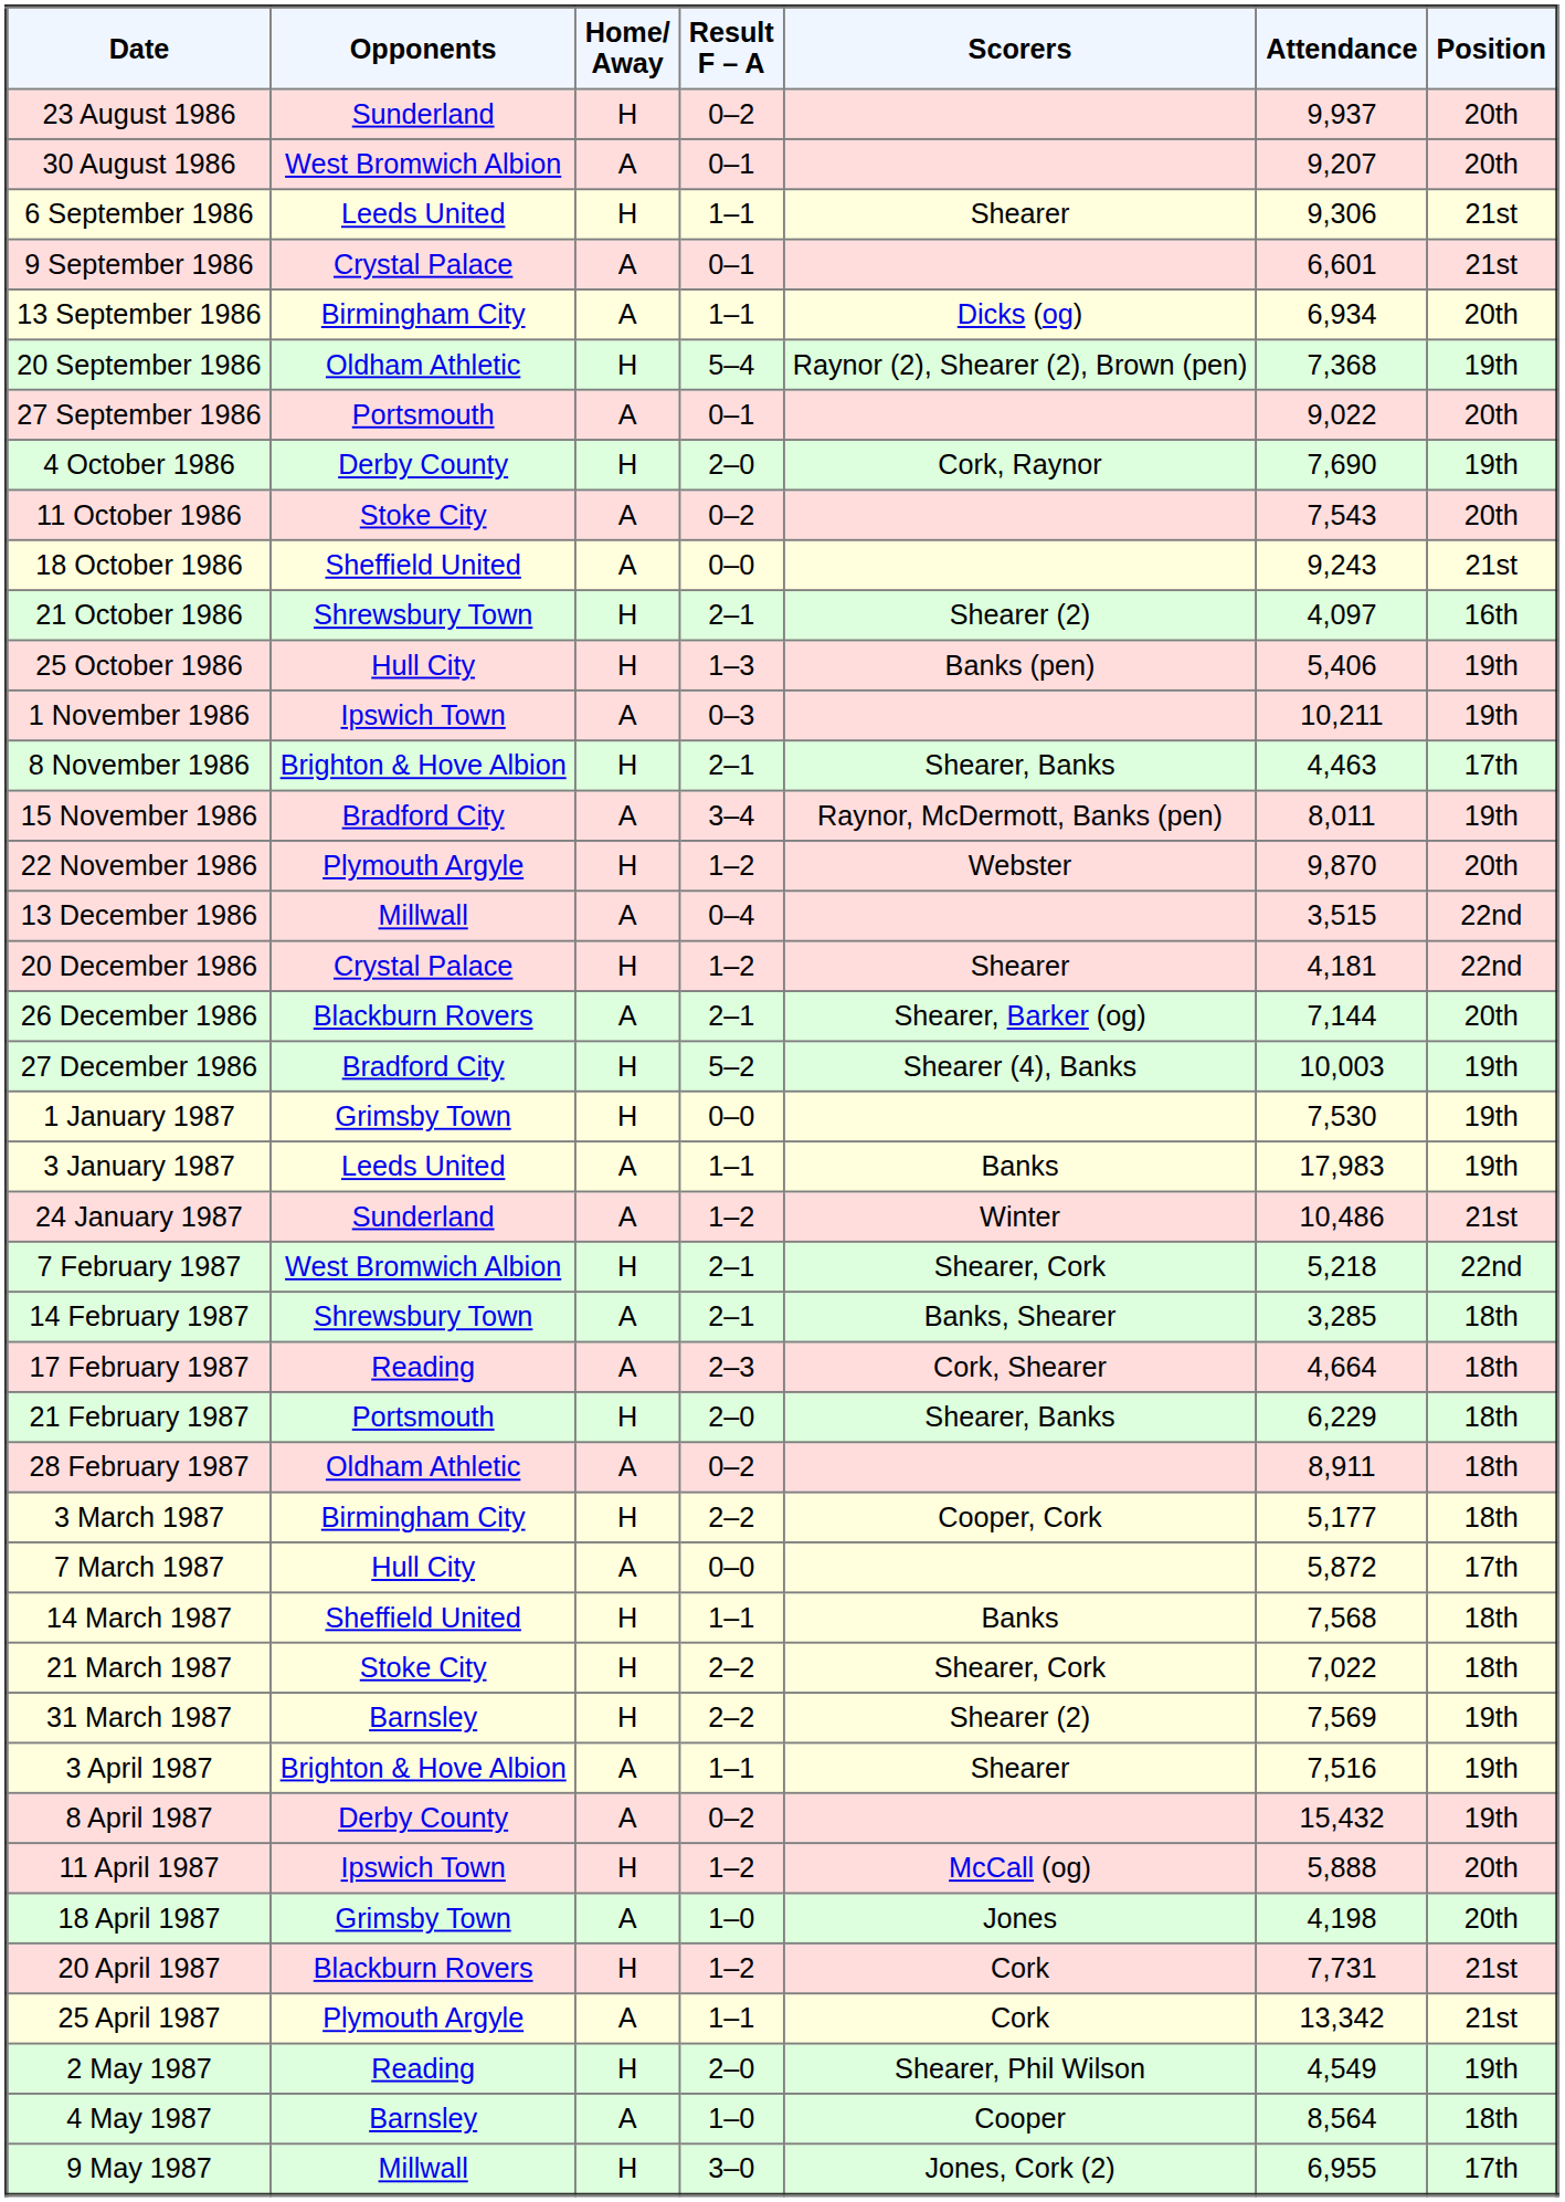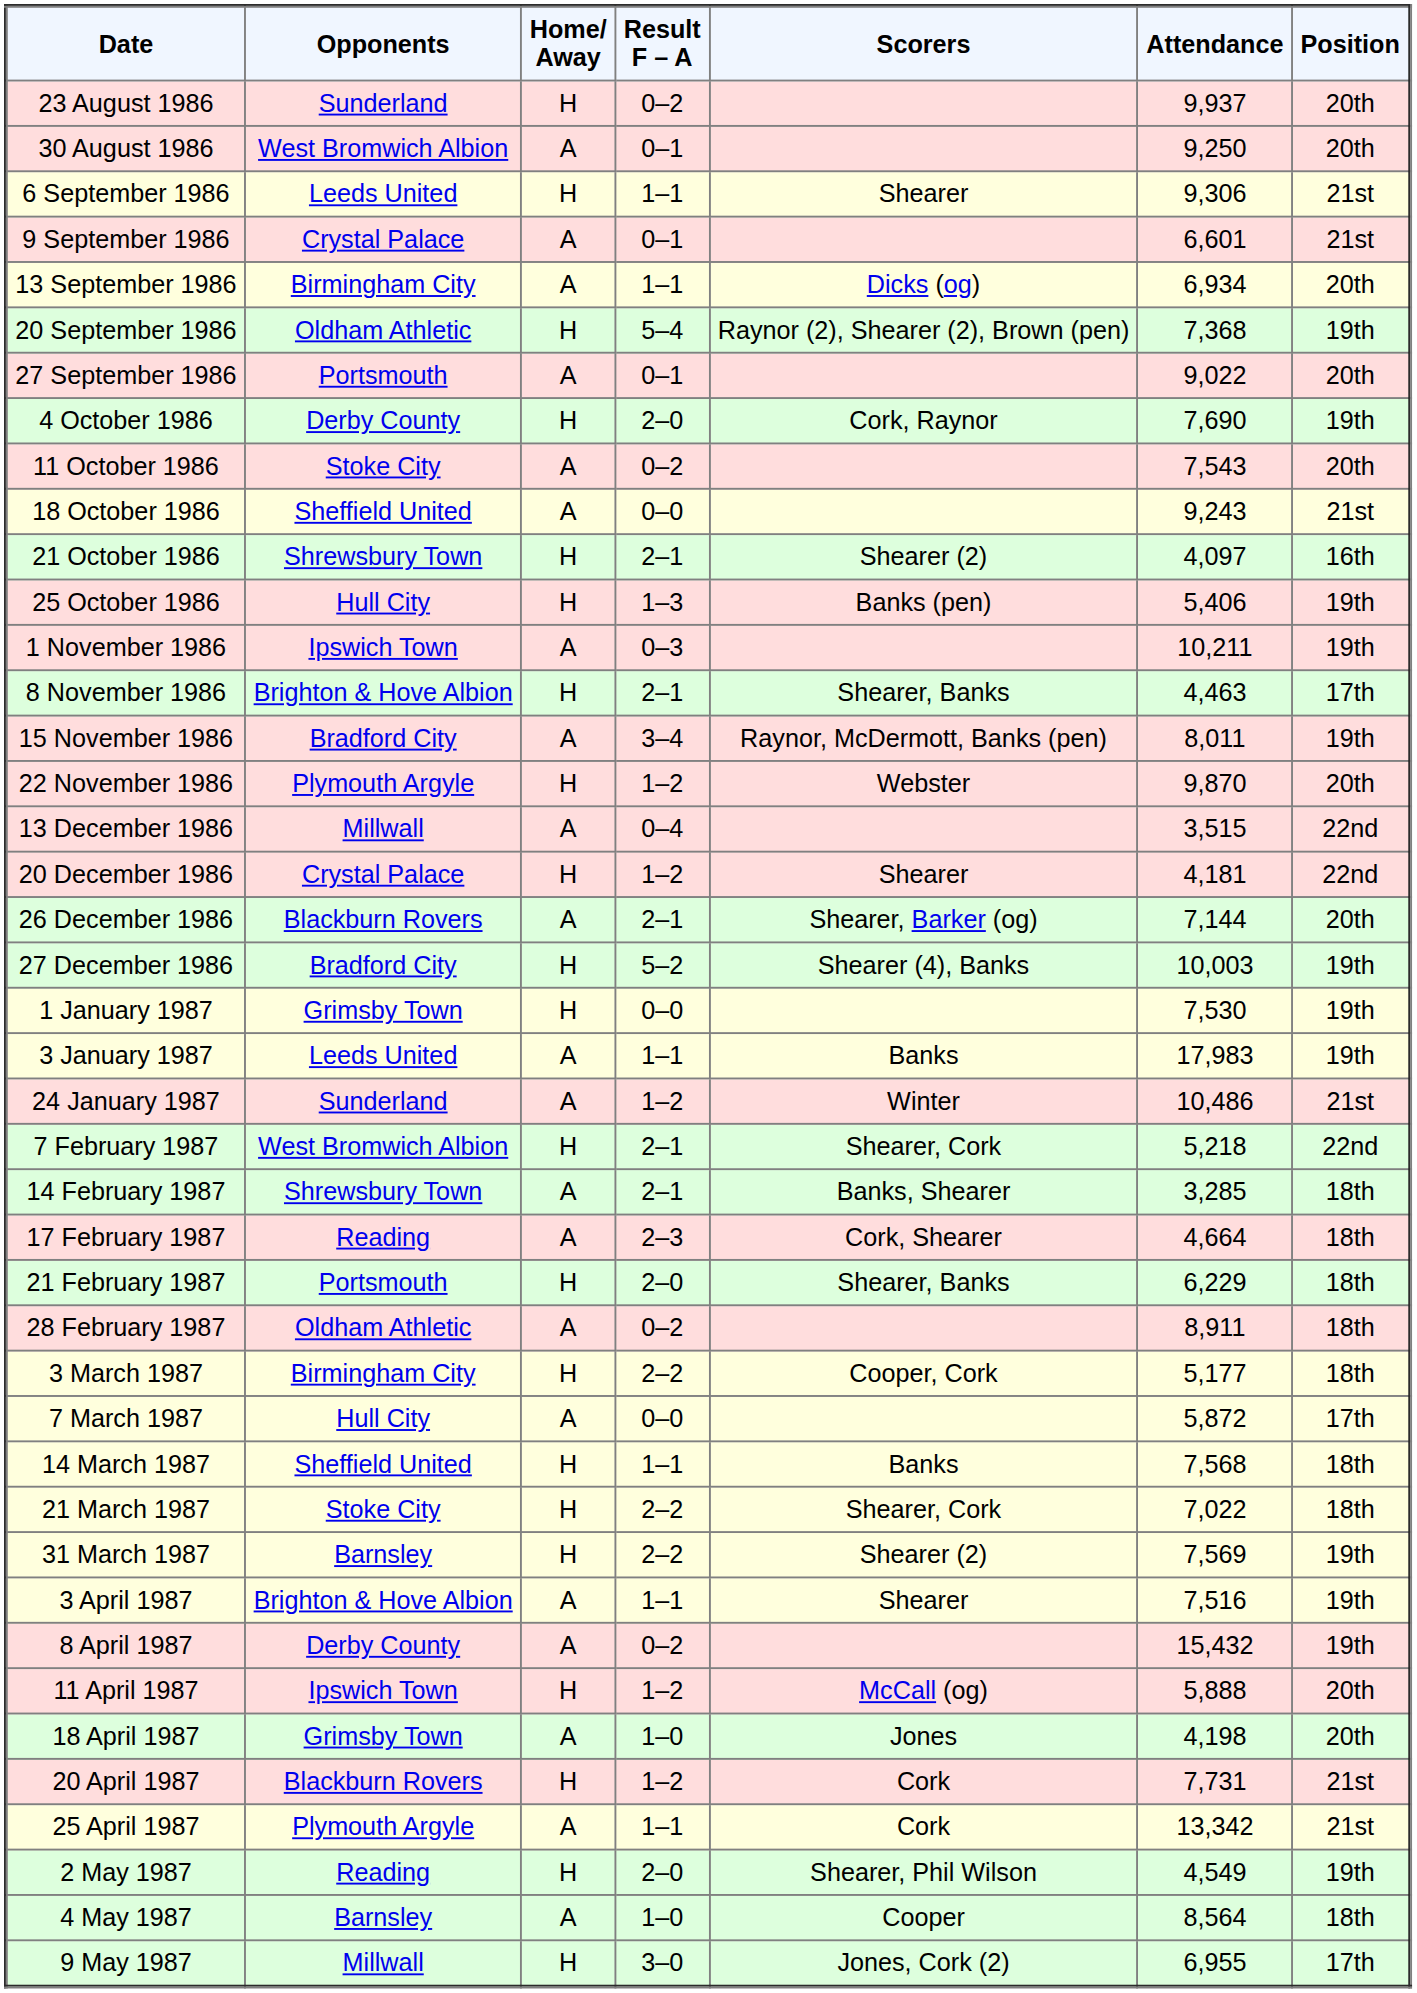 <table border="2" cellpadding="4" style="border-collapse:collapse; text-align:center; font-size:smaller;">
 <tr style="background:#f0f6ff;">
 <th><strong>Date</strong></th>
 <th><strong>Opponents</strong></th>
 <th><strong>Home/<br>Away</strong></th>
 <th><strong>Result<br>F – A</strong></th>
 <th><strong>Scorers</strong></th>
 <th><strong>Attendance</strong></th>
 <th><strong>Position</strong></th>
 </tr>
 <tr bgcolor="#ffdddd">
 <td>23 August 1986</td>
 <td><a href='#'>Sunderland</a></td>
 <td>H</td>
 <td>0–2</td>
 <td></td>
 <td>9,937</td>
 <td>20th</td>
 </tr>
 <tr bgcolor="#ffdddd">
 <td>30 August 1986</td>
 <td><a href='#'>West Bromwich Albion</a></td>
 <td>A</td>
 <td>0–1</td>
 <td></td>
-<td>9,207</td>
+<td>9,250</td>
 <td>20th</td>
 </tr>
 <tr bgcolor="#ffffdd">
 <td>6 September 1986</td>
 <td><a href='#'>Leeds United</a></td>
 <td>H</td>
 <td>1–1</td>
 <td>Shearer</td>
 <td>9,306</td>
 <td>21st</td>
 </tr>
 <tr bgcolor="#ffdddd">
 <td>9 September 1986</td>
 <td><a href='#'>Crystal Palace</a></td>
 <td>A</td>
 <td>0–1</td>
 <td></td>
 <td>6,601</td>
 <td>21st</td>
 </tr>
 <tr bgcolor="#ffffdd">
 <td>13 September 1986</td>
 <td><a href='#'>Birmingham City</a></td>
 <td>A</td>
 <td>1–1</td>
 <td><a href='#'>Dicks</a> (<a href='#'>og</a>)</td>
 <td>6,934</td>
 <td>20th</td>
 </tr>
 <tr bgcolor="#ddffdd">
 <td>20 September 1986</td>
 <td><a href='#'>Oldham Athletic</a></td>
 <td>H</td>
 <td>5–4</td>
 <td>Raynor (2), Shearer (2), Brown (pen)</td>
 <td>7,368</td>
 <td>19th</td>
 </tr>
 <tr bgcolor="#ffdddd">
 <td>27 September 1986</td>
 <td><a href='#'>Portsmouth</a></td>
 <td>A</td>
 <td>0–1</td>
 <td></td>
 <td>9,022</td>
 <td>20th</td>
 </tr>
 <tr bgcolor="#ddffdd">
 <td>4 October 1986</td>
 <td><a href='#'>Derby County</a></td>
 <td>H</td>
 <td>2–0</td>
 <td>Cork, Raynor</td>
 <td>7,690</td>
 <td>19th</td>
 </tr>
 <tr bgcolor="#ffdddd">
 <td>11 October 1986</td>
 <td><a href='#'>Stoke City</a></td>
 <td>A</td>
 <td>0–2</td>
 <td></td>
 <td>7,543</td>
 <td>20th</td>
 </tr>
 <tr bgcolor="#ffffdd">
 <td>18 October 1986</td>
 <td><a href='#'>Sheffield United</a></td>
 <td>A</td>
 <td>0–0</td>
 <td></td>
 <td>9,243</td>
 <td>21st</td>
 </tr>
 <tr bgcolor="#ddffdd">
 <td>21 October 1986</td>
 <td><a href='#'>Shrewsbury Town</a></td>
 <td>H</td>
 <td>2–1</td>
 <td>Shearer (2)</td>
 <td>4,097</td>
 <td>16th</td>
 </tr>
 <tr bgcolor="#ffdddd">
 <td>25 October 1986</td>
 <td><a href='#'>Hull City</a></td>
 <td>H</td>
 <td>1–3</td>
 <td>Banks (pen)</td>
 <td>5,406</td>
 <td>19th</td>
 </tr>
 <tr bgcolor="#ffdddd">
 <td>1 November 1986</td>
 <td><a href='#'>Ipswich Town</a></td>
 <td>A</td>
 <td>0–3</td>
 <td></td>
 <td>10,211</td>
 <td>19th</td>
 </tr>
 <tr bgcolor="#ddffdd">
 <td>8 November 1986</td>
 <td><a href='#'>Brighton & Hove Albion</a></td>
 <td>H</td>
 <td>2–1</td>
 <td>Shearer, Banks</td>
 <td>4,463</td>
 <td>17th</td>
 </tr>
 <tr bgcolor="#ffdddd">
 <td>15 November 1986</td>
 <td><a href='#'>Bradford City</a></td>
 <td>A</td>
 <td>3–4</td>
 <td>Raynor, McDermott, Banks (pen)</td>
 <td>8,011</td>
 <td>19th</td>
 </tr>
 <tr bgcolor="#ffdddd">
 <td>22 November 1986</td>
 <td><a href='#'>Plymouth Argyle</a></td>
 <td>H</td>
 <td>1–2</td>
 <td>Webster</td>
 <td>9,870</td>
 <td>20th</td>
 </tr>
 <tr bgcolor="#ffdddd">
 <td>13 December 1986</td>
 <td><a href='#'>Millwall</a></td>
 <td>A</td>
 <td>0–4</td>
 <td></td>
 <td>3,515</td>
 <td>22nd</td>
 </tr>
 <tr bgcolor="#ffdddd">
 <td>20 December 1986</td>
 <td><a href='#'>Crystal Palace</a></td>
 <td>H</td>
 <td>1–2</td>
 <td>Shearer</td>
 <td>4,181</td>
 <td>22nd</td>
 </tr>
 <tr bgcolor="#ddffdd">
 <td>26 December 1986</td>
 <td><a href='#'>Blackburn Rovers</a></td>
 <td>A</td>
 <td>2–1</td>
 <td>Shearer, <a href='#'>Barker</a> (og)</td>
 <td>7,144</td>
 <td>20th</td>
 </tr>
 <tr bgcolor="#ddffdd">
 <td>27 December 1986</td>
 <td><a href='#'>Bradford City</a></td>
 <td>H</td>
 <td>5–2</td>
 <td>Shearer (4), Banks</td>
 <td>10,003</td>
 <td>19th</td>
 </tr>
 <tr bgcolor="#ffffdd">
 <td>1 January 1987</td>
 <td><a href='#'>Grimsby Town</a></td>
 <td>H</td>
 <td>0–0</td>
 <td></td>
 <td>7,530</td>
 <td>19th</td>
 </tr>
 <tr bgcolor="#ffffdd">
 <td>3 January 1987</td>
 <td><a href='#'>Leeds United</a></td>
 <td>A</td>
 <td>1–1</td>
 <td>Banks</td>
 <td>17,983</td>
 <td>19th</td>
 </tr>
 <tr bgcolor="#ffdddd">
 <td>24 January 1987</td>
 <td><a href='#'>Sunderland</a></td>
 <td>A</td>
 <td>1–2</td>
 <td>Winter</td>
 <td>10,486</td>
 <td>21st</td>
 </tr>
 <tr bgcolor="#ddffdd">
 <td>7 February 1987</td>
 <td><a href='#'>West Bromwich Albion</a></td>
 <td>H</td>
 <td>2–1</td>
 <td>Shearer, Cork</td>
 <td>5,218</td>
 <td>22nd</td>
 </tr>
 <tr bgcolor="#ddffdd">
 <td>14 February 1987</td>
 <td><a href='#'>Shrewsbury Town</a></td>
 <td>A</td>
 <td>2–1</td>
 <td>Banks, Shearer</td>
 <td>3,285</td>
 <td>18th</td>
 </tr>
 <tr bgcolor="#ffdddd">
 <td>17 February 1987</td>
 <td><a href='#'>Reading</a></td>
 <td>A</td>
 <td>2–3</td>
 <td>Cork, Shearer</td>
 <td>4,664</td>
 <td>18th</td>
 </tr>
 <tr bgcolor="#ddffdd">
 <td>21 February 1987</td>
 <td><a href='#'>Portsmouth</a></td>
 <td>H</td>
 <td>2–0</td>
 <td>Shearer, Banks</td>
 <td>6,229</td>
 <td>18th</td>
 </tr>
 <tr bgcolor="#ffdddd">
 <td>28 February 1987</td>
 <td><a href='#'>Oldham Athletic</a></td>
 <td>A</td>
 <td>0–2</td>
 <td></td>
 <td>8,911</td>
 <td>18th</td>
 </tr>
 <tr bgcolor="#ffffdd">
 <td>3 March 1987</td>
 <td><a href='#'>Birmingham City</a></td>
 <td>H</td>
 <td>2–2</td>
 <td>Cooper, Cork</td>
 <td>5,177</td>
 <td>18th</td>
 </tr>
 <tr bgcolor="#ffffdd">
 <td>7 March 1987</td>
 <td><a href='#'>Hull City</a></td>
 <td>A</td>
 <td>0–0</td>
 <td></td>
 <td>5,872</td>
 <td>17th</td>
 </tr>
 <tr bgcolor="#ffffdd">
 <td>14 March 1987</td>
 <td><a href='#'>Sheffield United</a></td>
 <td>H</td>
 <td>1–1</td>
 <td>Banks</td>
 <td>7,568</td>
 <td>18th</td>
 </tr>
 <tr bgcolor="#ffffdd">
 <td>21 March 1987</td>
 <td><a href='#'>Stoke City</a></td>
 <td>H</td>
 <td>2–2</td>
 <td>Shearer, Cork</td>
 <td>7,022</td>
 <td>18th</td>
 </tr>
 <tr bgcolor="#ffffdd">
 <td>31 March 1987</td>
 <td><a href='#'>Barnsley</a></td>
 <td>H</td>
 <td>2–2</td>
 <td>Shearer (2)</td>
 <td>7,569</td>
 <td>19th</td>
 </tr>
 <tr bgcolor="#ffffdd">
 <td>3 April 1987</td>
 <td><a href='#'>Brighton & Hove Albion</a></td>
 <td>A</td>
 <td>1–1</td>
 <td>Shearer</td>
 <td>7,516</td>
 <td>19th</td>
 </tr>
 <tr bgcolor="#ffdddd">
 <td>8 April 1987</td>
 <td><a href='#'>Derby County</a></td>
 <td>A</td>
 <td>0–2</td>
 <td></td>
 <td>15,432</td>
 <td>19th</td>
 </tr>
 <tr bgcolor="#ffdddd">
 <td>11 April 1987</td>
 <td><a href='#'>Ipswich Town</a></td>
 <td>H</td>
 <td>1–2</td>
 <td><a href='#'>McCall</a> (og)</td>
 <td>5,888</td>
 <td>20th</td>
 </tr>
 <tr bgcolor="#ddffdd">
 <td>18 April 1987</td>
 <td><a href='#'>Grimsby Town</a></td>
 <td>A</td>
 <td>1–0</td>
 <td>Jones</td>
 <td>4,198</td>
 <td>20th</td>
 </tr>
 <tr bgcolor="#ffdddd">
 <td>20 April 1987</td>
 <td><a href='#'>Blackburn Rovers</a></td>
 <td>H</td>
 <td>1–2</td>
 <td>Cork</td>
 <td>7,731</td>
 <td>21st</td>
 </tr>
 <tr bgcolor="#ffffdd">
 <td>25 April 1987</td>
 <td><a href='#'>Plymouth Argyle</a></td>
 <td>A</td>
 <td>1–1</td>
 <td>Cork</td>
 <td>13,342</td>
 <td>21st</td>
 </tr>
 <tr bgcolor="#ddffdd">
 <td>2 May 1987</td>
 <td><a href='#'>Reading</a></td>
 <td>H</td>
 <td>2–0</td>
 <td>Shearer, Phil Wilson</td>
 <td>4,549</td>
 <td>19th</td>
 </tr>
 <tr bgcolor="#ddffdd">
 <td>4 May 1987</td>
 <td><a href='#'>Barnsley</a></td>
 <td>A</td>
 <td>1–0</td>
 <td>Cooper</td>
 <td>8,564</td>
 <td>18th</td>
 </tr>
 <tr bgcolor="#ddffdd">
 <td>9 May 1987</td>
 <td><a href='#'>Millwall</a></td>
 <td>H</td>
 <td>3–0</td>
 <td>Jones, Cork (2)</td>
 <td>6,955</td>
 <td>17th</td>
 </tr>
 </table>
